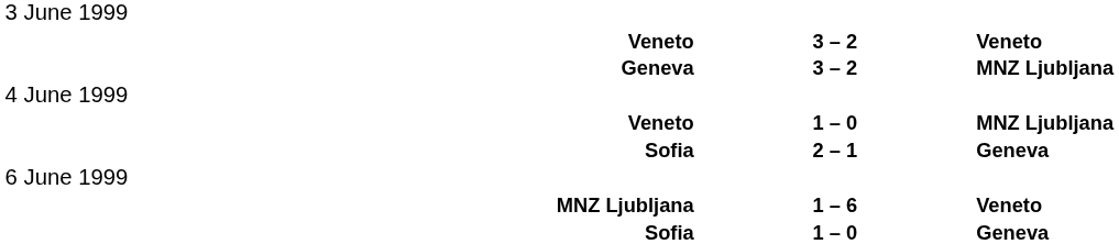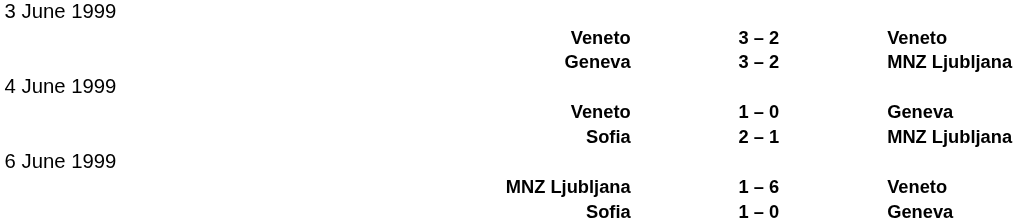 <table width=100% cellspacing=1>
 <tr>
 <th width=25%></th>
 <th width=10%></th>
 <th></th>
 </tr>
 <tr>
 <td>3 June 1999</td>
 </tr>
 <tr style=font-size:90%>
 <td align=right><strong>Veneto</strong></td>
 <td align=center><strong>3 – 2</strong></td>
 <td><strong>Veneto</strong></td>
 </tr>
 <tr style=font-size:90%>
 <td align=right><strong>Geneva</strong></td>
 <td align=center><strong>3 – 2</strong></td>
 <td><strong>MNZ Ljubljana</strong></td>
 </tr>
 <tr>
 <td>4 June 1999</td>
 </tr>
 <tr style=font-size:90%>
 <td align=right><strong>Veneto</strong></td>
 <td align=center><strong>1 – 0</strong></td>
-<td><strong>MNZ Ljubljana</strong></td>
+<td><strong>Geneva</strong></td>
 </tr>
 <tr style=font-size:90%>
 <td align=right><strong>Sofia</strong></td>
 <td align=center><strong>2 – 1</strong></td>
-<td><strong>Geneva</strong></td>
+<td><strong>MNZ Ljubljana</strong></td>
 </tr>
 <tr>
 <td>6 June 1999</td>
 </tr>
 <tr style=font-size:90%>
 <td align=right><strong>MNZ Ljubljana</strong></td>
 <td align=center><strong>1 – 6</strong></td>
 <td><strong>Veneto</strong></td>
 </tr>
 <tr style=font-size:90%>
 <td align=right><strong>Sofia</strong></td>
 <td align=center><strong>1 – 0</strong></td>
 <td><strong>Geneva</strong></td>
 </tr>
 </table>
